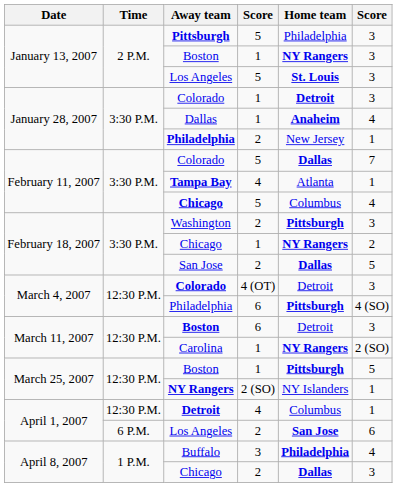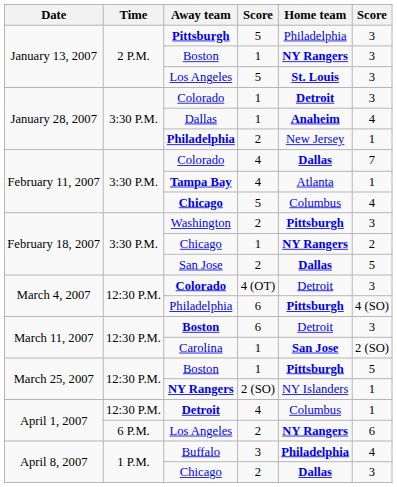 <table class="wikitable sortable" style="font-size: 95%;text-align: center;">
 <tr>
 <th>Date</th>
 <th>Time</th>
 <th>Away team</th>
 <th>Score</th>
 <th>Home team</th>
 <th>Score</th>
 </tr>
 <tr>
 <td rowspan=3>January 13, 2007</td>
 <td rowspan=3>2 P.M.</td>
 <td><strong><a href='#'>Pittsburgh</a></strong></td>
 <td>5</td>
 <td><a href='#'>Philadelphia</a></td>
 <td>3</td>
 </tr>
 <tr>
 <td><a href='#'>Boston</a></td>
 <td>1</td>
 <td><strong><a href='#'>NY Rangers</a></strong></td>
 <td>3</td>
 </tr>
 <tr>
 <td><a href='#'>Los Angeles</a></td>
 <td>5</td>
 <td><strong><a href='#'>St. Louis</a></strong></td>
 <td>3</td>
 </tr>
 <tr>
 <td rowspan=3>January 28, 2007</td>
 <td rowspan=3>3:30 P.M.</td>
 <td><a href='#'>Colorado</a></td>
 <td>1</td>
 <td><strong><a href='#'>Detroit</a></strong></td>
 <td>3</td>
 </tr>
 <tr>
 <td><a href='#'>Dallas</a></td>
 <td>1</td>
 <td><strong><a href='#'>Anaheim</a></strong></td>
 <td>4</td>
 </tr>
 <tr>
 <td><strong><a href='#'>Philadelphia</a></strong></td>
 <td>2</td>
 <td><a href='#'>New Jersey</a></td>
 <td>1</td>
 </tr>
 <tr>
 <td rowspan=3>February 11, 2007</td>
 <td rowspan=3>3:30 P.M.</td>
 <td><a href='#'>Colorado</a></td>
-<td>5</td>
+<td>4</td>
 <td><strong><a href='#'>Dallas</a></strong></td>
 <td>7</td>
 </tr>
 <tr>
 <td><strong><a href='#'>Tampa Bay</a></strong></td>
 <td>4</td>
 <td><a href='#'>Atlanta</a></td>
 <td>1</td>
 </tr>
 <tr>
 <td><strong><a href='#'>Chicago</a></strong></td>
 <td>5</td>
 <td><a href='#'>Columbus</a></td>
 <td>4</td>
 </tr>
 <tr>
 <td rowspan=3>February 18, 2007</td>
 <td rowspan=3>3:30 P.M.</td>
 <td><a href='#'>Washington</a></td>
 <td>2</td>
 <td><strong><a href='#'>Pittsburgh</a></strong></td>
 <td>3</td>
 </tr>
 <tr>
 <td><a href='#'>Chicago</a></td>
 <td>1</td>
 <td><strong><a href='#'>NY Rangers</a></strong></td>
 <td>2</td>
 </tr>
 <tr>
 <td><a href='#'>San Jose</a></td>
 <td>2</td>
 <td><strong><a href='#'>Dallas</a></strong></td>
 <td>5</td>
 </tr>
 <tr>
 <td rowspan=2>March 4, 2007</td>
 <td rowspan=2>12:30 P.M.</td>
 <td><strong><a href='#'>Colorado</a></strong></td>
 <td>4 (OT)</td>
 <td><a href='#'>Detroit</a></td>
 <td>3</td>
 </tr>
 <tr>
 <td><a href='#'>Philadelphia</a></td>
 <td>6</td>
 <td><strong><a href='#'>Pittsburgh</a></strong></td>
 <td>4 (SO)</td>
 </tr>
 <tr>
 <td rowspan=2>March 11, 2007</td>
 <td rowspan=2>12:30 P.M.</td>
 <td><strong><a href='#'>Boston</a></strong></td>
 <td>6</td>
 <td><a href='#'>Detroit</a></td>
 <td>3</td>
 </tr>
 <tr>
 <td><a href='#'>Carolina</a></td>
 <td>1</td>
-<td><strong><a href='#'>NY Rangers</a></strong></td>
+<td><strong><a href='#'>San Jose</a></strong></td>
 <td>2 (SO)</td>
 </tr>
 <tr>
 <td rowspan=2>March 25, 2007</td>
 <td rowspan=2>12:30 P.M.</td>
 <td><a href='#'>Boston</a></td>
 <td>1</td>
 <td><strong><a href='#'>Pittsburgh</a></strong></td>
 <td>5</td>
 </tr>
 <tr>
 <td><strong><a href='#'>NY Rangers</a></strong></td>
 <td>2 (SO)</td>
 <td><a href='#'>NY Islanders</a></td>
 <td>1</td>
 </tr>
 <tr>
 <td rowspan=2>April 1, 2007</td>
 <td>12:30 P.M.</td>
 <td><strong><a href='#'>Detroit</a></strong></td>
 <td>4</td>
 <td><a href='#'>Columbus</a></td>
 <td>1</td>
 </tr>
 <tr>
 <td>6 P.M.</td>
 <td><a href='#'>Los Angeles</a></td>
 <td>2</td>
-<td><strong><a href='#'>San Jose</a></strong></td>
+<td><strong><a href='#'>NY Rangers</a></strong></td>
 <td>6</td>
 </tr>
 <tr>
 <td rowspan=2>April 8, 2007</td>
 <td rowspan=2>1 P.M.</td>
 <td><a href='#'>Buffalo</a></td>
 <td>3</td>
 <td><strong><a href='#'>Philadelphia</a></strong></td>
 <td>4</td>
 </tr>
 <tr>
 <td><a href='#'>Chicago</a></td>
 <td>2</td>
 <td><strong><a href='#'>Dallas</a></strong></td>
 <td>3</td>
 </tr>
 </table>
